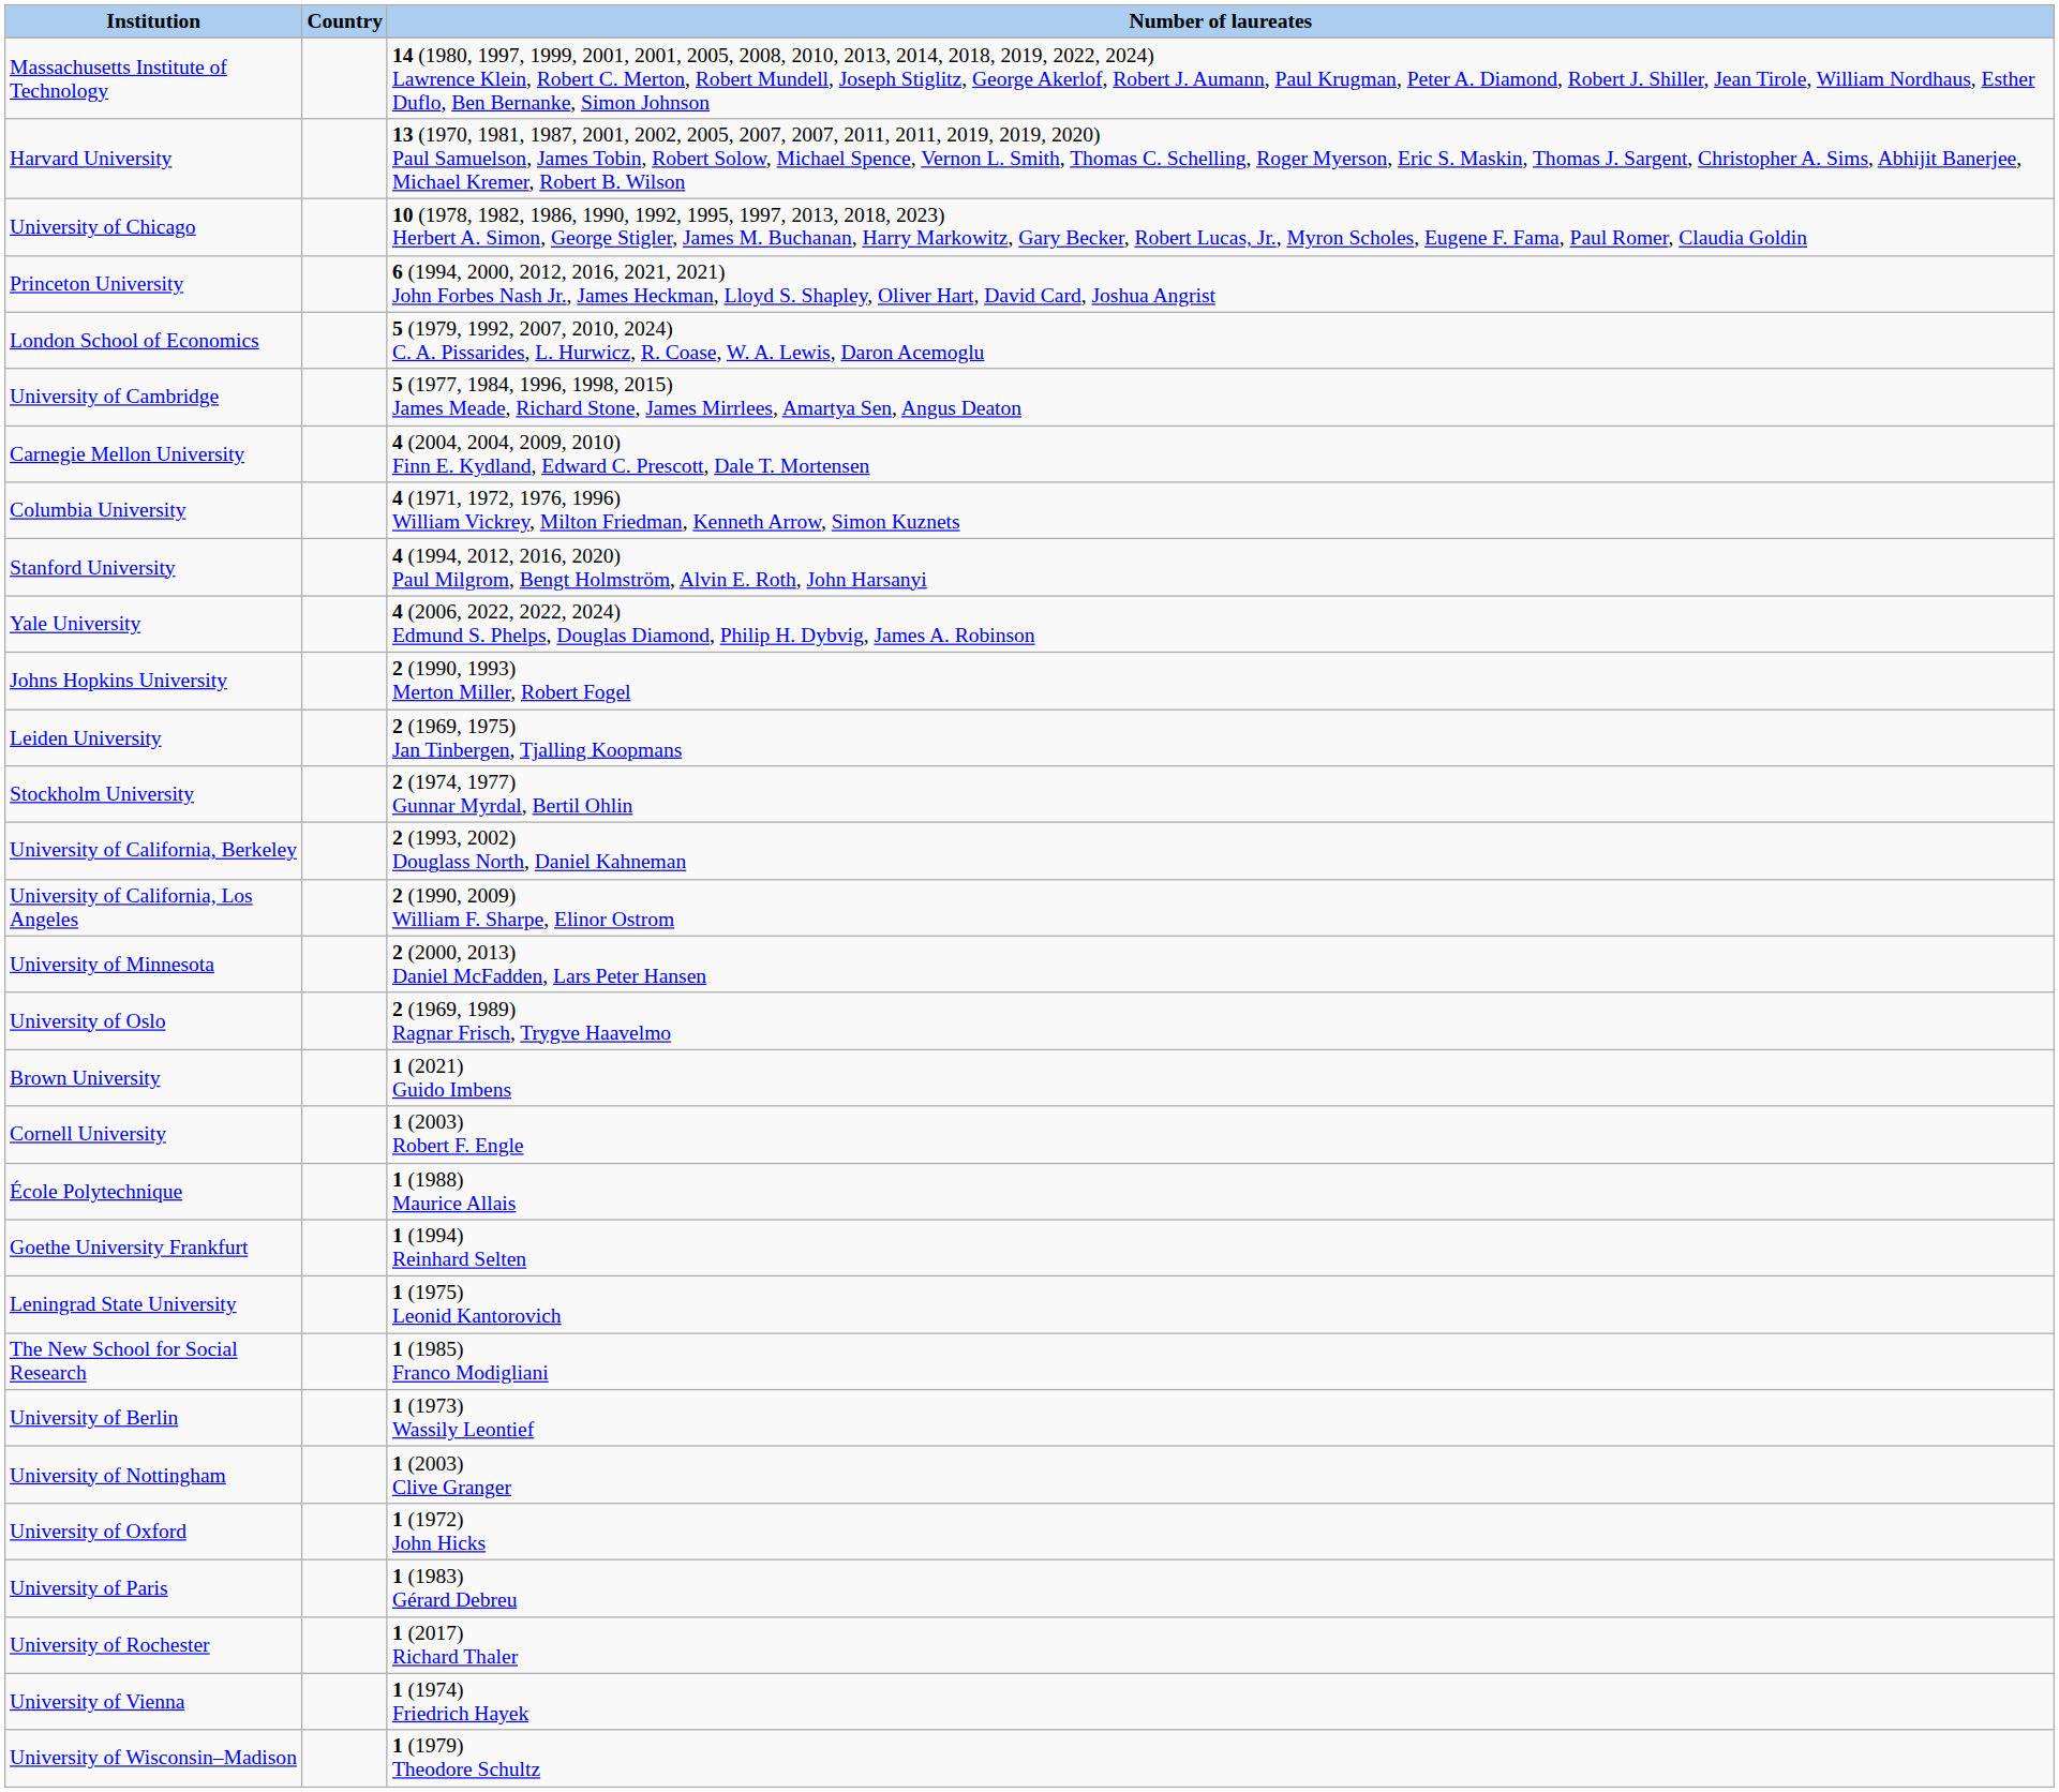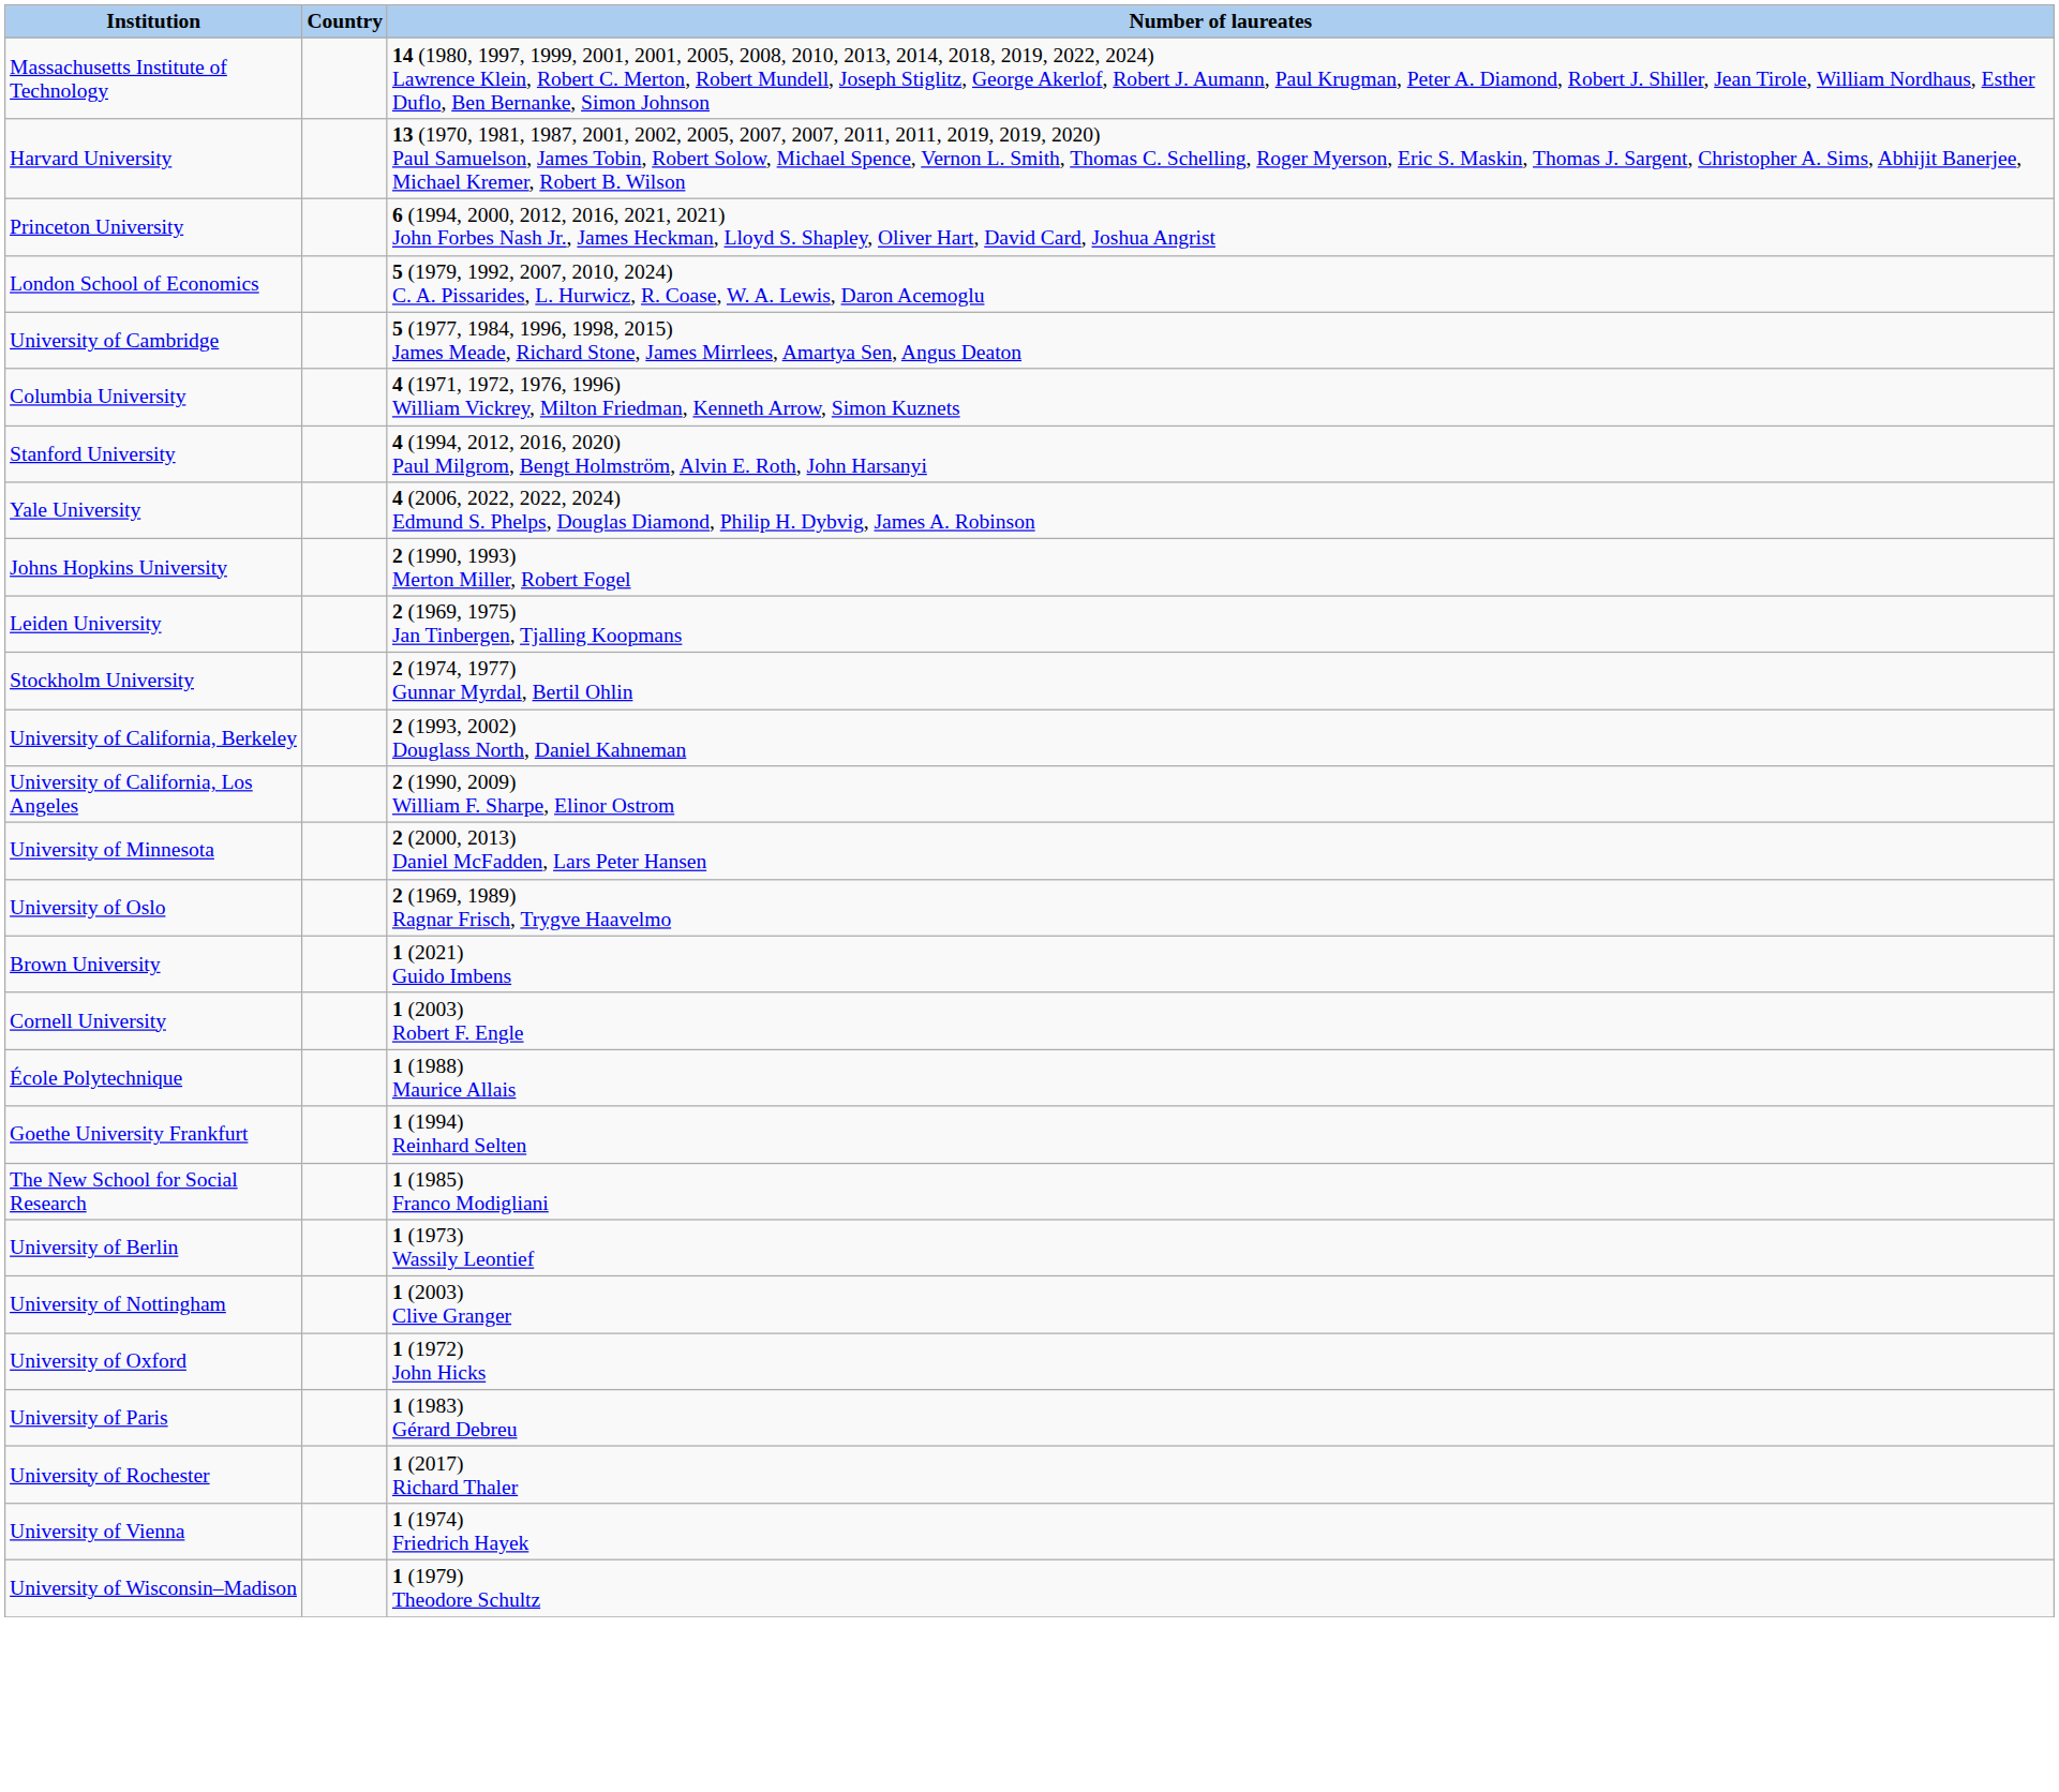 <table class="wikitable sortable" style="text-align:left;">
 <tr>
 <th align="center" style="background-color:#ABCDEF">Institution</th>
 <th align="center" style="background-color:#ABCDEF">Country</th>
 <th align="center" style="background-color:#ABCDEF">Number of laureates</th>
 </tr>
 <tr>
 <td><a href='#'>Massachusetts Institute of Technology</a></td>
 <td></td>
 <td><strong>14</strong> (1980, 1997, 1999, 2001, 2001, 2005, 2008, 2010, 2013, 2014, 2018, 2019, 2022, 2024) <br> <a href='#'>Lawrence Klein</a>, <a href='#'>Robert C. Merton</a>, <a href='#'>Robert Mundell</a>, <a href='#'>Joseph Stiglitz</a>, <a href='#'>George Akerlof</a>, <a href='#'>Robert J. Aumann</a>, <a href='#'>Paul Krugman</a>, <a href='#'>Peter A. Diamond</a>, <a href='#'>Robert J. Shiller</a>, <a href='#'>Jean Tirole</a>, <a href='#'>William Nordhaus</a>, <a href='#'>Esther Duflo</a>, <a href='#'>Ben Bernanke</a>, <a href='#'>Simon Johnson</a></td>
 </tr>
 <tr>
 <td><a href='#'>Harvard University</a></td>
 <td></td>
 <td><strong>13</strong> (1970, 1981, 1987, 2001, 2002, 2005, 2007, 2007, 2011, 2011, 2019, 2019, 2020) <br> <a href='#'>Paul Samuelson</a>, <a href='#'>James Tobin</a>, <a href='#'>Robert Solow</a>, <a href='#'>Michael Spence</a>, <a href='#'>Vernon L. Smith</a>, <a href='#'>Thomas C. Schelling</a>, <a href='#'>Roger Myerson</a>, <a href='#'>Eric S. Maskin</a>, <a href='#'>Thomas J. Sargent</a>, <a href='#'>Christopher A. Sims</a>, <a href='#'>Abhijit Banerjee</a>, <a href='#'>Michael Kremer</a>, <a href='#'>Robert B. Wilson</a></td>
 </tr>
 <tr>
-<td><a href='#'>University of Chicago</a></td>
-<td></td>
-<td><strong>10</strong> (1978, 1982, 1986, 1990, 1992, 1995, 1997, 2013, 2018, 2023) <br> <a href='#'>Herbert A. Simon</a>, <a href='#'>George Stigler</a>, <a href='#'>James M. Buchanan</a>, <a href='#'>Harry Markowitz</a>, <a href='#'>Gary Becker</a>, <a href='#'>Robert Lucas, Jr.</a>, <a href='#'>Myron Scholes</a>, <a href='#'>Eugene F. Fama</a>, <a href='#'>Paul Romer</a>, <a href='#'>Claudia Goldin</a></td>
-</tr>
-<tr>
 <td><a href='#'>Princeton University</a></td>
 <td></td>
 <td><strong>6</strong> (1994, 2000, 2012, 2016, 2021, 2021) <br> <a href='#'>John Forbes Nash Jr.</a>, <a href='#'>James Heckman</a>, <a href='#'>Lloyd S. Shapley</a>, <a href='#'>Oliver Hart</a>, <a href='#'>David Card</a>, <a href='#'>Joshua Angrist</a></td>
 </tr>
 <tr>
 <td><a href='#'>London School of Economics</a></td>
 <td></td>
 <td><strong>5</strong> (1979, 1992, 2007, 2010, 2024) <br> <a href='#'>C. A. Pissarides</a>, <a href='#'>L. Hurwicz</a>, <a href='#'>R. Coase</a>, <a href='#'>W. A. Lewis</a>, <a href='#'>Daron Acemoglu</a></td>
 </tr>
 <tr>
 <td><a href='#'>University of Cambridge</a></td>
 <td></td>
 <td><strong>5</strong> (1977, 1984, 1996, 1998, 2015) <br> <a href='#'>James Meade</a>, <a href='#'>Richard Stone</a>, <a href='#'>James Mirrlees</a>, <a href='#'>Amartya Sen</a>, <a href='#'>Angus Deaton</a></td>
-</tr>
-<tr>
-<td><a href='#'>Carnegie Mellon University</a></td>
-<td></td>
-<td><strong>4</strong> (2004, 2004, 2009, 2010) <br> <a href='#'>Finn E. Kydland</a>, <a href='#'>Edward C. Prescott</a>, <a href='#'>Dale T. Mortensen</a></td>
 </tr>
 <tr>
 <td><a href='#'>Columbia University</a></td>
 <td></td>
 <td><strong>4</strong> (1971, 1972, 1976, 1996) <br> <a href='#'>William Vickrey</a>, <a href='#'>Milton Friedman</a>, <a href='#'>Kenneth Arrow</a>, <a href='#'>Simon Kuznets</a></td>
 </tr>
 <tr>
 <td><a href='#'>Stanford University</a></td>
 <td></td>
 <td><strong>4</strong> (1994, 2012, 2016, 2020) <br> <a href='#'>Paul Milgrom</a>, <a href='#'>Bengt Holmström</a>, <a href='#'>Alvin E. Roth</a>, <a href='#'>John Harsanyi</a></td>
 </tr>
 <tr>
 <td><a href='#'>Yale University</a></td>
 <td></td>
 <td><strong>4</strong> (2006, 2022, 2022, 2024) <br> <a href='#'>Edmund S. Phelps</a>, <a href='#'>Douglas Diamond</a>, <a href='#'>Philip H. Dybvig</a>, <a href='#'>James A. Robinson</a></td>
 </tr>
 <tr>
 <td><a href='#'>Johns Hopkins University</a></td>
 <td></td>
 <td><strong>2</strong> (1990, 1993) <br> <a href='#'>Merton Miller</a>, <a href='#'>Robert Fogel</a></td>
 </tr>
 <tr>
 <td><a href='#'>Leiden University</a></td>
 <td></td>
 <td><strong>2</strong> (1969, 1975) <br> <a href='#'>Jan Tinbergen</a>, <a href='#'>Tjalling Koopmans</a></td>
 </tr>
 <tr>
 <td><a href='#'>Stockholm University</a></td>
 <td></td>
 <td><strong>2</strong> (1974, 1977) <br> <a href='#'>Gunnar Myrdal</a>, <a href='#'>Bertil Ohlin</a></td>
 </tr>
 <tr>
 <td><a href='#'>University of California, Berkeley</a></td>
 <td></td>
 <td><strong>2</strong> (1993, 2002) <br> <a href='#'>Douglass North</a>, <a href='#'>Daniel Kahneman</a></td>
 </tr>
 <tr>
 <td><a href='#'>University of California, Los Angeles</a></td>
 <td></td>
 <td><strong>2</strong> (1990, 2009) <br> <a href='#'>William F. Sharpe</a>, <a href='#'>Elinor Ostrom</a></td>
 </tr>
 <tr>
 <td><a href='#'>University of Minnesota</a></td>
 <td></td>
 <td><strong>2</strong> (2000, 2013) <br> <a href='#'>Daniel McFadden</a>, <a href='#'>Lars Peter Hansen</a></td>
 </tr>
 <tr>
 <td><a href='#'>University of Oslo</a></td>
 <td></td>
 <td><strong>2</strong> (1969, 1989) <br> <a href='#'>Ragnar Frisch</a>, <a href='#'>Trygve Haavelmo</a></td>
 </tr>
 <tr>
 <td><a href='#'>Brown University</a></td>
 <td></td>
 <td><strong>1</strong> (2021) <br> <a href='#'>Guido Imbens</a></td>
 </tr>
 <tr>
 <td><a href='#'>Cornell University</a></td>
 <td></td>
 <td><strong>1</strong> (2003) <br> <a href='#'>Robert F. Engle</a></td>
 </tr>
 <tr>
 <td><a href='#'>École Polytechnique</a></td>
 <td></td>
 <td><strong>1</strong> (1988) <br> <a href='#'>Maurice Allais</a></td>
 </tr>
 <tr>
 <td><a href='#'>Goethe University Frankfurt</a></td>
 <td></td>
 <td><strong>1</strong> (1994) <br> <a href='#'>Reinhard Selten</a></td>
 </tr>
 <tr>
-<td><a href='#'>Leningrad State University</a></td>
-<td></td>
-<td><strong>1</strong> (1975) <br> <a href='#'>Leonid Kantorovich</a></td>
-</tr>
-<tr>
 <td><a href='#'>The New School for Social Research</a></td>
 <td></td>
 <td><strong>1</strong> (1985) <br> <a href='#'>Franco Modigliani</a></td>
 </tr>
 <tr>
 <td><a href='#'>University of Berlin</a></td>
 <td></td>
 <td><strong>1</strong> (1973) <br> <a href='#'>Wassily Leontief</a></td>
 </tr>
 <tr>
 <td><a href='#'>University of Nottingham</a></td>
 <td></td>
 <td><strong>1</strong> (2003) <br> <a href='#'>Clive Granger</a></td>
 </tr>
 <tr>
 <td><a href='#'>University of Oxford</a></td>
 <td></td>
 <td><strong>1</strong> (1972) <br> <a href='#'>John Hicks</a></td>
 </tr>
 <tr>
 <td><a href='#'>University of Paris</a></td>
 <td></td>
 <td><strong>1</strong> (1983) <br> <a href='#'>Gérard Debreu</a></td>
 </tr>
 <tr>
 <td><a href='#'>University of Rochester</a></td>
 <td></td>
 <td><strong>1</strong> (2017) <br> <a href='#'>Richard Thaler</a></td>
 </tr>
 <tr>
 <td><a href='#'>University of Vienna</a></td>
 <td></td>
 <td><strong>1</strong> (1974) <br> <a href='#'>Friedrich Hayek</a></td>
 </tr>
 <tr>
 <td><a href='#'>University of Wisconsin–Madison</a></td>
 <td></td>
 <td><strong>1</strong> (1979) <br> <a href='#'>Theodore Schultz</a></td>
 </tr>
 </table>
